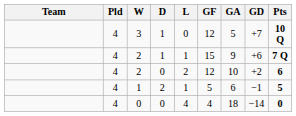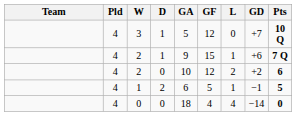 <table class=wikitable style="text-align:center">
 <tr>
 <th width=150>Team</th>
 <th width=30>Pld</th>
 <th width=30>W</th>
 <th width=30>D</th>
+<th width=30>GA</th>
+<th width=30>GF</th>
 <th width=30>L</th>
-<th width=30>GF</th>
-<th width=30>GA</th>
 <th width=30>GD</th>
 <th width=30>Pts</th>
 </tr>
 <tr>
 <td align=left></td>
 <td>4</td>
 <td>3</td>
 <td>1</td>
+<td>5</td>
+<td>12</td>
 <td>0</td>
-<td>12</td>
-<td>5</td>
 <td>+7</td>
 <td><strong>10 Q</strong></td>
 </tr>
 <tr>
 <td align=left></td>
 <td>4</td>
 <td>2</td>
 <td>1</td>
+<td>9</td>
+<td>15</td>
 <td>1</td>
-<td>15</td>
-<td>9</td>
 <td>+6</td>
 <td><strong>7 Q</strong></td>
 </tr>
 <tr>
 <td align=left></td>
 <td>4</td>
 <td>2</td>
 <td>0</td>
+<td>10</td>
+<td>12</td>
 <td>2</td>
-<td>12</td>
-<td>10</td>
 <td>+2</td>
 <td><strong>6</strong></td>
 </tr>
 <tr>
 <td align=left></td>
 <td>4</td>
 <td>1</td>
 <td>2</td>
+<td>6</td>
+<td>5</td>
 <td>1</td>
-<td>5</td>
-<td>6</td>
 <td>−1</td>
 <td><strong>5</strong></td>
 </tr>
 <tr>
 <td align=left></td>
 <td>4</td>
 <td>0</td>
 <td>0</td>
+<td>18</td>
 <td>4</td>
 <td>4</td>
-<td>18</td>
 <td>−14</td>
 <td><strong>0</strong></td>
 </tr>
 </table>
